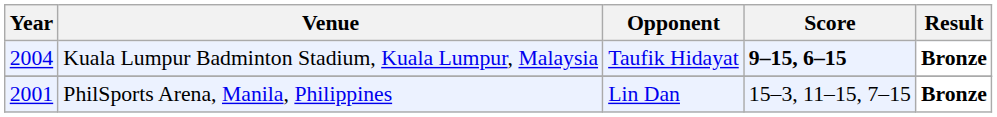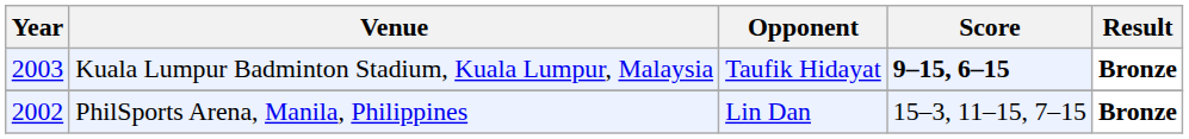 <table class="sortable wikitable" style="font-size: 95%;">
 <tr>
 <th>Year</th>
 <th>Venue</th>
 <th>Opponent</th>
 <th>Score</th>
 <th>Result</th>
 </tr>
 <tr style="background:#ECF2FF">
-<td align="center"><a href='#'>2004</a></td>
+<td align="center"><a href='#'>2003</a></td>
 <td align="left">Kuala Lumpur Badminton Stadium, <a href='#'>Kuala Lumpur</a>, <a href='#'>Malaysia</a></td>
 <td align="left"> <a href='#'>Taufik Hidayat</a></td>
 <td align="left"><strong>9–15, 6–15</strong></td>
 <td style="text-align:left; background:white"> <strong>Bronze</strong></td>
 </tr>
 <tr>
 </tr>
 <tr style="background:#ECF2FF">
-<td align="center"><a href='#'>2001</a></td>
+<td align="center"><a href='#'>2002</a></td>
 <td align="left">PhilSports Arena, <a href='#'>Manila</a>, <a href='#'>Philippines</a></td>
 <td align="left"> <a href='#'>Lin Dan</a></td>
 <td align="left">15–3, 11–15, 7–15</td>
 <td style="text-align:left; background:white"> <strong>Bronze</strong></td>
 </tr>
 </table>
